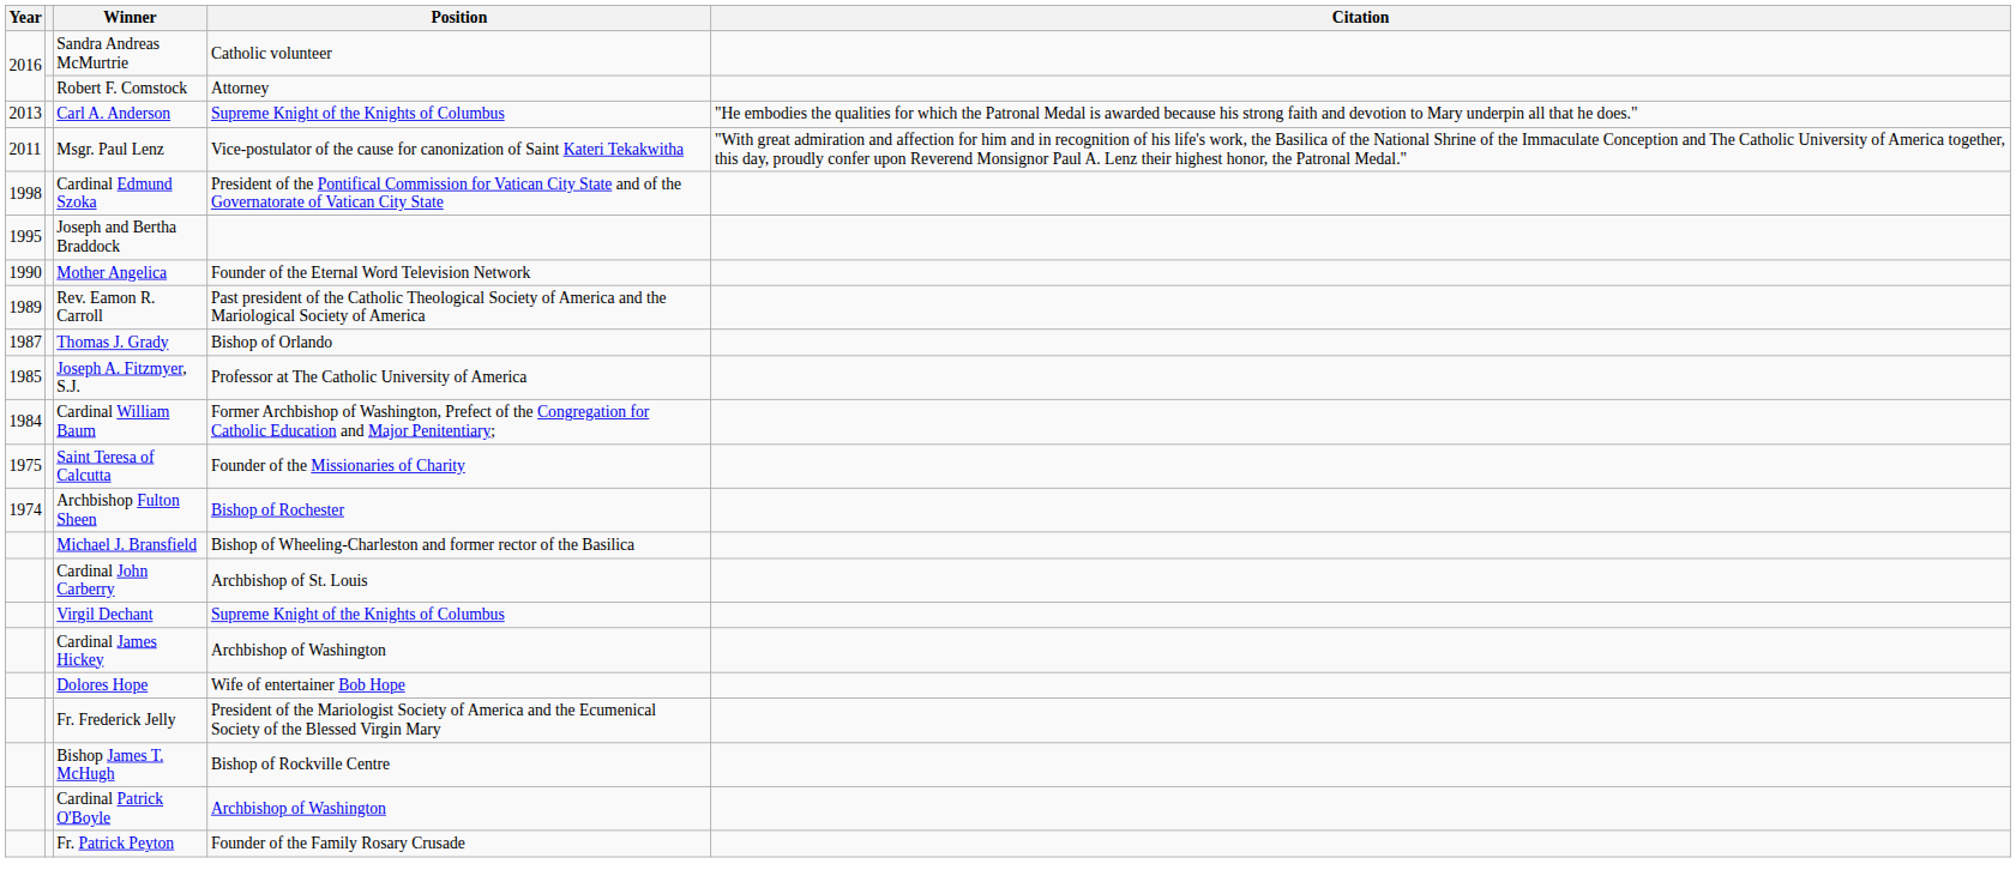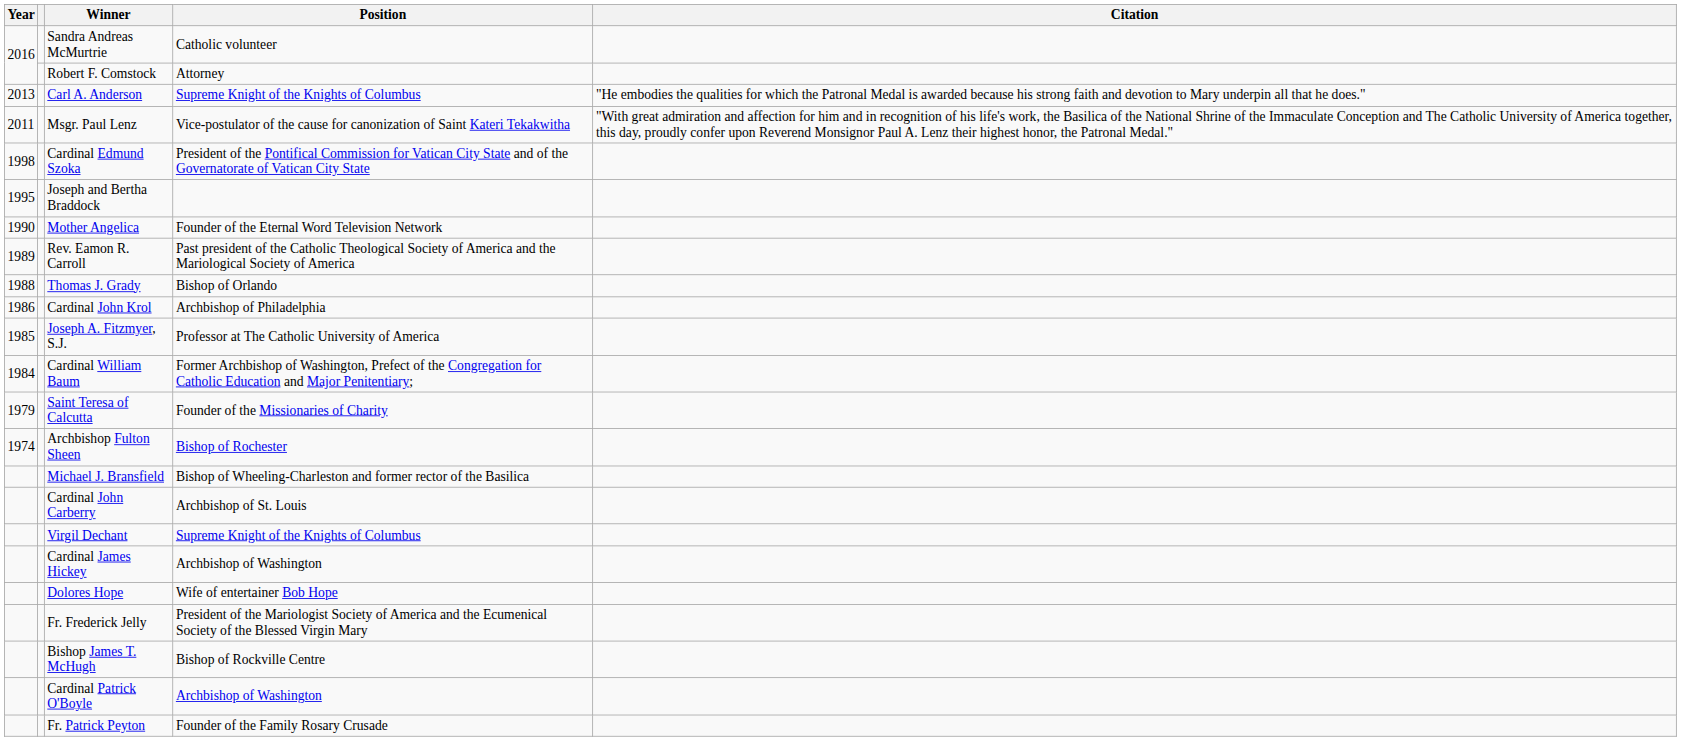 <table class="wikitable sortable">
 <tr>
 <th>Year</th>
 <th></th>
 <th>Winner</th>
 <th>Position</th>
 <th>Citation</th>
 </tr>
 <tr>
 <td rowspan=2>2016</td>
 <td></td>
 <td>Sandra Andreas McMurtrie</td>
 <td>Catholic volunteer</td>
 <td></td>
 </tr>
 <tr>
 <td></td>
 <td>Robert F. Comstock</td>
 <td>Attorney</td>
 <td></td>
 </tr>
 <tr>
 <td>2013</td>
 <td></td>
 <td><a href='#'>Carl A. Anderson</a></td>
 <td><a href='#'>Supreme Knight of the Knights of Columbus</a></td>
 <td>"He embodies the qualities for which the Patronal Medal is awarded because his strong faith and devotion to Mary underpin all that he does."</td>
 </tr>
 <tr>
 <td>2011</td>
 <td></td>
 <td>Msgr. Paul Lenz</td>
 <td>Vice-postulator of the cause for canonization of Saint <a href='#'>Kateri Tekakwitha</a></td>
 <td>"With great admiration and affection for him and in recognition of his life's work, the Basilica of the National Shrine of the Immaculate Conception and The Catholic University of America together, this day, proudly confer upon Reverend Monsignor Paul A. Lenz their highest honor, the Patronal Medal."</td>
 </tr>
 <tr>
 <td>1998</td>
 <td></td>
 <td>Cardinal <a href='#'>Edmund Szoka</a></td>
 <td>President of the <a href='#'>Pontifical Commission for Vatican City State</a> and of the <a href='#'>Governatorate of Vatican City State</a></td>
 <td></td>
 </tr>
 <tr>
 <td>1995</td>
 <td></td>
 <td>Joseph and Bertha Braddock</td>
 <td></td>
 <td></td>
 </tr>
 <tr>
 <td>1990</td>
 <td></td>
 <td><a href='#'>Mother Angelica</a></td>
 <td>Founder of the Eternal Word Television Network</td>
 <td></td>
 </tr>
 <tr>
 <td>1989</td>
 <td></td>
 <td>Rev. Eamon R. Carroll</td>
 <td>Past president of the Catholic Theological Society of America and the Mariological Society of America</td>
 <td></td>
 </tr>
 <tr>
-<td>1987</td>
+<td>1988</td>
 <td></td>
 <td><a href='#'>Thomas J. Grady</a></td>
 <td>Bishop of Orlando</td>
+<td></td>
+</tr>
+<tr>
+<td>1986</td>
+<td></td>
+<td>Cardinal <a href='#'>John Krol</a></td>
+<td>Archbishop of Philadelphia</td>
 <td></td>
 </tr>
 <tr>
 <td>1985</td>
 <td></td>
 <td><a href='#'>Joseph A. Fitzmyer</a>, S.J.</td>
 <td>Professor at The Catholic University of America</td>
 <td></td>
 </tr>
 <tr>
 <td>1984</td>
 <td></td>
 <td>Cardinal <a href='#'>William Baum</a></td>
 <td>Former Archbishop of Washington, Prefect of the <a href='#'>Congregation for Catholic Education</a> and <a href='#'>Major Penitentiary</a>;</td>
 <td></td>
 </tr>
 <tr>
-<td>1975</td>
+<td>1979</td>
 <td></td>
 <td><a href='#'>Saint Teresa of Calcutta</a></td>
 <td>Founder of the <a href='#'>Missionaries of Charity</a></td>
 <td></td>
 </tr>
 <tr>
 <td>1974</td>
 <td></td>
 <td>Archbishop <a href='#'>Fulton Sheen</a></td>
 <td><a href='#'>Bishop of Rochester</a></td>
 <td></td>
 </tr>
 <tr>
 <td></td>
 <td></td>
 <td><a href='#'>Michael J. Bransfield</a></td>
 <td>Bishop of Wheeling-Charleston and former rector of the Basilica</td>
 <td></td>
 </tr>
 <tr>
 <td></td>
 <td></td>
 <td>Cardinal <a href='#'>John Carberry</a></td>
 <td>Archbishop of St. Louis</td>
 <td></td>
 </tr>
 <tr>
 <td></td>
 <td></td>
 <td><a href='#'>Virgil Dechant</a></td>
 <td><a href='#'>Supreme Knight of the Knights of Columbus</a></td>
 <td></td>
 </tr>
 <tr>
 <td></td>
 <td></td>
 <td>Cardinal <a href='#'>James Hickey</a></td>
 <td>Archbishop of Washington</td>
 <td></td>
 </tr>
 <tr>
 <td></td>
 <td></td>
 <td><a href='#'>Dolores Hope</a></td>
 <td>Wife of entertainer <a href='#'>Bob Hope</a></td>
 <td></td>
 </tr>
 <tr>
 <td></td>
 <td></td>
 <td>Fr. Frederick Jelly</td>
 <td>President of the Mariologist Society of America and the Ecumenical Society of the Blessed Virgin Mary</td>
 <td></td>
 </tr>
 <tr>
 <td></td>
 <td></td>
 <td>Bishop <a href='#'>James T. McHugh</a></td>
 <td>Bishop of Rockville Centre</td>
 <td></td>
 </tr>
 <tr>
 <td></td>
 <td></td>
 <td>Cardinal <a href='#'>Patrick O'Boyle</a></td>
 <td><a href='#'>Archbishop of Washington</a></td>
 <td></td>
 </tr>
 <tr>
 <td></td>
 <td></td>
 <td>Fr. <a href='#'>Patrick Peyton</a></td>
 <td>Founder of the Family Rosary Crusade</td>
 <td></td>
 </tr>
 </table>
